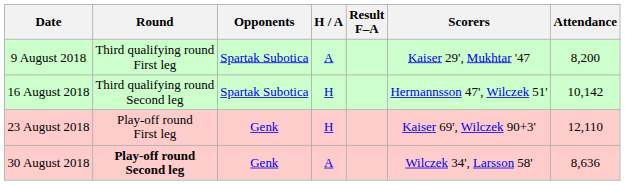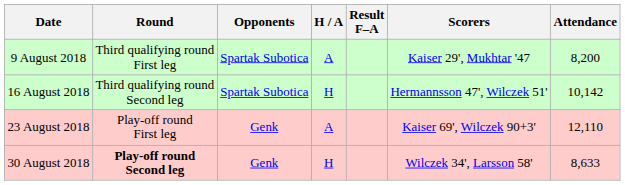 <table class="wikitable" style="text-align:center">
 <tr>
 <th>Date</th>
 <th>Round</th>
 <th>Opponents</th>
 <th>H / A</th>
 <th>Result<br>F–A</th>
 <th>Scorers</th>
 <th>Attendance</th>
 </tr>
 <tr bgcolor=#ccffcc>
 <td>9 August 2018</td>
 <td>Third qualifying round<br>First leg</td>
 <td><a href='#'>Spartak Subotica</a></td>
 <td><a href='#'>A</a></td>
 <td></td>
 <td><a href='#'>Kaiser</a> 29', <a href='#'>Mukhtar</a> '47</td>
 <td>8,200</td>
 </tr>
 <tr bgcolor=#ccffcc>
 <td>16 August 2018</td>
 <td>Third qualifying round<br>Second leg</td>
 <td><a href='#'>Spartak Subotica</a></td>
 <td><a href='#'>H</a></td>
 <td></td>
 <td><a href='#'>Hermannsson</a> 47', <a href='#'>Wilczek</a> 51'</td>
 <td>10,142</td>
 </tr>
 <tr bgcolor=#ffcccc>
 <td>23 August 2018</td>
 <td>Play-off round<br>First leg</td>
 <td><a href='#'>Genk</a></td>
-<td><a href='#'>H</a></td>
+<td><a href='#'>A</a></td>
 <td></td>
 <td><a href='#'>Kaiser</a> 69', <a href='#'>Wilczek</a> 90+3'</td>
 <td>12,110</td>
 </tr>
 <tr bgcolor=#ffcccc>
 <td>30 August 2018</td>
 <td><strong>Play-off round<br>Second leg</strong></td>
 <td><a href='#'>Genk</a></td>
-<td><a href='#'>A</a></td>
+<td><a href='#'>H</a></td>
 <td></td>
 <td><a href='#'>Wilczek</a> 34', <a href='#'>Larsson</a> 58'</td>
-<td>8,636</td>
+<td>8,633</td>
 </tr>
 </table>
